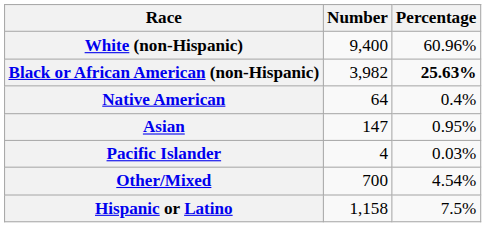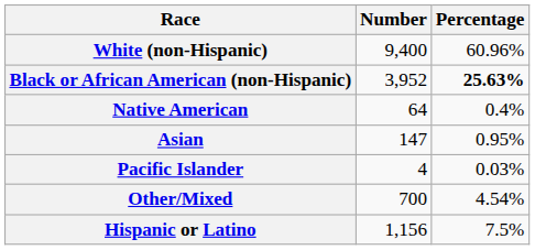 <table class="wikitable" style="text-align:right">
 <tr>
 <th scope="col">Race</th>
 <th scope="col">Number</th>
 <th scope="col">Percentage</th>
 </tr>
 <tr>
 <th scope="row"><a href='#'>White</a> (non-Hispanic)</th>
 <td>9,400</td>
 <td>60.96%</td>
 </tr>
 <tr>
 <th scope="row"><a href='#'>Black or African American</a> (non-Hispanic)</th>
-<td>3,982</td>
+<td>3,952</td>
 <td><strong>25.63%</strong></td>
 </tr>
 <tr>
 <th scope="row"><a href='#'>Native American</a></th>
 <td>64</td>
 <td>0.4%</td>
 </tr>
 <tr>
 <th scope="row"><a href='#'>Asian</a></th>
 <td>147</td>
 <td>0.95%</td>
 </tr>
 <tr>
 <th scope="row"><a href='#'>Pacific Islander</a></th>
 <td>4</td>
 <td>0.03%</td>
 </tr>
 <tr>
 <th scope="row"><a href='#'>Other/Mixed</a></th>
 <td>700</td>
 <td>4.54%</td>
 </tr>
 <tr>
 <th scope="row"><a href='#'>Hispanic</a> or <a href='#'>Latino</a></th>
-<td>1,158</td>
+<td>1,156</td>
 <td>7.5%</td>
 </tr>
 </table>
